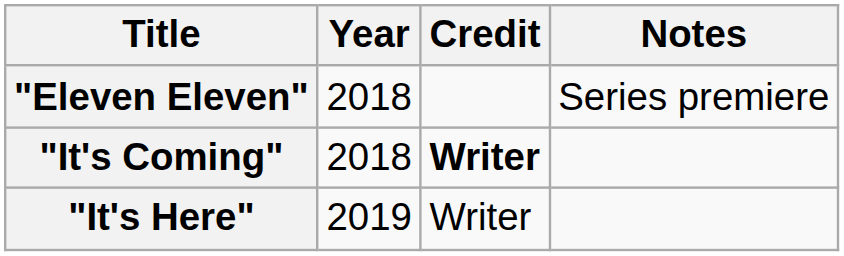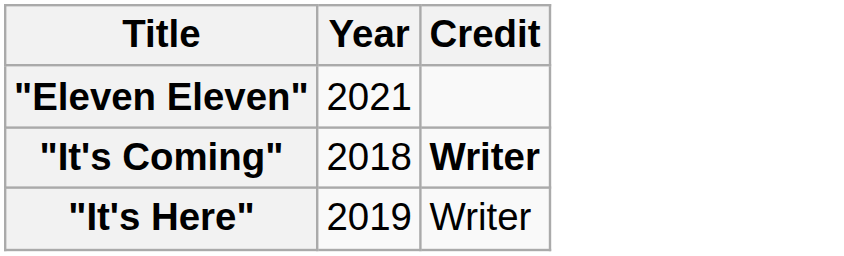 <table class="wikitable sortable plainrowheaders">
 <tr>
 <th scope="col">Title</th>
 <th scope="col">Year</th>
 <th scope="col">Credit</th>
-<th scope="col" class="unsortable">Notes</th>
 </tr>
 <tr>
 <th scope="row">"Eleven Eleven"</th>
-<td style="text-align:center;">2018</td>
+<td style="text-align:center;">2021</td>
 <td></td>
-<td>Series premiere</td>
 </tr>
 <tr>
 <th scope="row">"It's Coming"</th>
 <td style="text-align:center;">2018</td>
 <td><strong>Writer</strong></td>
-<td></td>
 </tr>
 <tr>
 <th scope="row">"It's Here"</th>
 <td style="text-align:center;">2019</td>
 <td>Writer</td>
-<td></td>
 </tr>
 </table>
